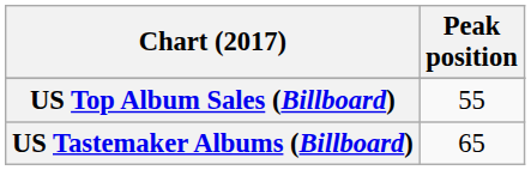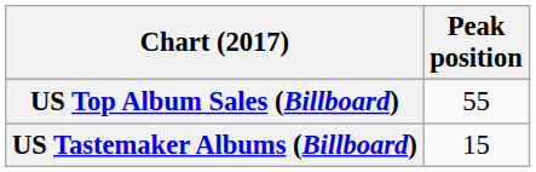 <table class="wikitable sortable plainrowheaders">
 <tr>
 <th scope="col">Chart (2017)</th>
 <th scope="col">Peak<br>position</th>
 </tr>
 <tr>
 </tr>
 <tr>
 </tr>
 <tr>
 </tr>
 <tr>
 </tr>
 <tr>
 </tr>
 <tr>
 </tr>
 <tr>
 <th scope="row">US <a href='#'>Top Album Sales</a> (<em><a href='#'>Billboard</a></em>)</th>
 <td align="center">55</td>
 </tr>
 <tr>
 <th scope="row">US <a href='#'>Tastemaker Albums</a> (<em><a href='#'>Billboard</a></em>)</th>
-<td align="center">65</td>
+<td align="center">15</td>
 </tr>
 </table>
